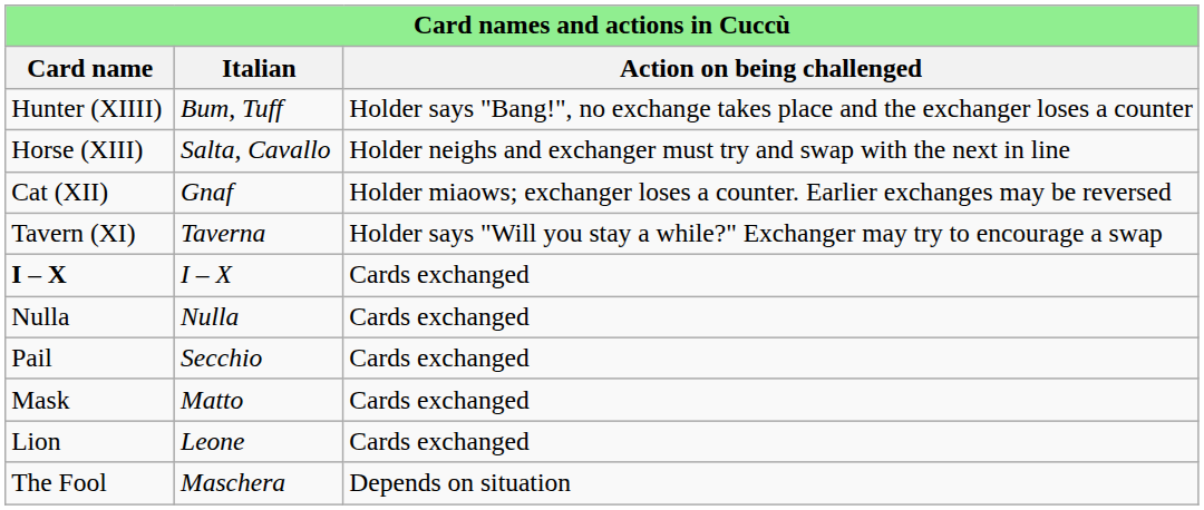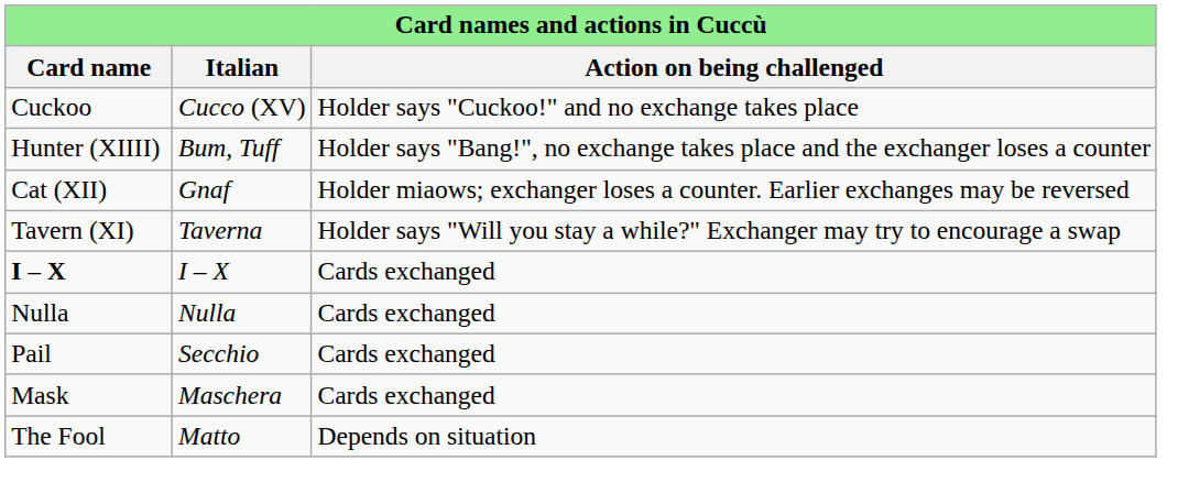 <table class="wikitable">
 <tr align="center">
 <td style="background: #90EE90;" colspan="3"><strong>Card names and actions in Cuccù</strong></td>
 </tr>
 <tr>
 <th>Card name</th>
 <th>Italian</th>
 <th>Action on being challenged</th>
 </tr>
 <tr>
+<td>Cuckoo</td>
+<td><em>Cucco</em> (XV)</td>
+<td>Holder says "Cuckoo!" and no exchange takes place</td>
+</tr>
+<tr>
 <td>Hunter (XIIII) </td>
 <td><em>Bum, Tuff</em> </td>
 <td>Holder says "Bang!", no exchange takes place and the exchanger loses a counter</td>
-</tr>
-<tr>
-<td>Horse (XIII)</td>
-<td><em>Salta, Cavallo</em> </td>
-<td>Holder neighs and exchanger must try and swap with the next in line</td>
 </tr>
 <tr>
 <td>Cat (XII)</td>
 <td><em>Gnaf</em> </td>
 <td>Holder miaows; exchanger loses a counter. Earlier exchanges may be reversed</td>
 </tr>
 <tr>
 <td>Tavern (XI)</td>
 <td><em>Taverna</em> </td>
 <td>Holder says "Will you stay a while?" Exchanger may try to encourage a swap</td>
 </tr>
 <tr>
 <td><strong>I</strong> – <strong>X</strong></td>
 <td><em>I – X</em></td>
 <td>Cards exchanged</td>
 </tr>
 <tr>
 <td>Nulla</td>
 <td><em>Nulla</em></td>
 <td>Cards exchanged</td>
 </tr>
 <tr>
 <td>Pail </td>
 <td><em>Secchio</em></td>
 <td>Cards exchanged</td>
 </tr>
 <tr>
 <td>Mask </td>
-<td><em>Matto</em></td>
-<td>Cards exchanged</td>
-</tr>
-<tr>
-<td>Lion </td>
-<td><em>Leone</em></td>
+<td><em>Maschera</em></td>
 <td>Cards exchanged</td>
 </tr>
 <tr>
 <td>The Fool </td>
-<td><em>Maschera</em></td>
+<td><em>Matto</em></td>
 <td>Depends on situation</td>
 </tr>
 </table>
